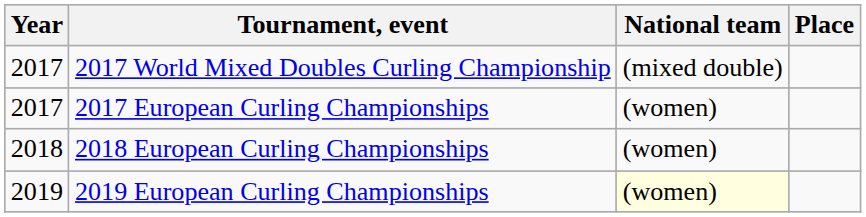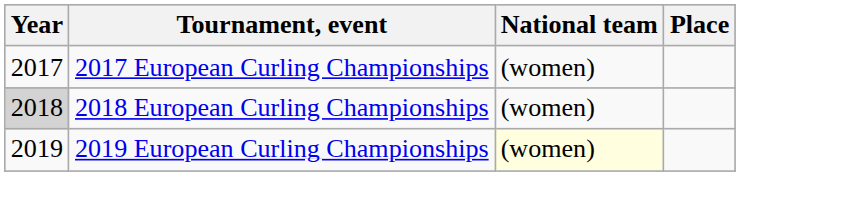 <table class="wikitable">
 <tr>
 <th scope="col">Year</th>
 <th scope="col">Tournament, event</th>
 <th scope="col">National team</th>
 <th scope="col">Place</th>
 </tr>
 <tr>
 <td>2017</td>
-<td><a href='#'>2017 World Mixed Doubles Curling Championship</a></td>
-<td> (mixed double)</td>
-<td></td>
-</tr>
-<tr>
-<td>2017</td>
 <td><a href='#'>2017 European Curling Championships</a></td>
 <td> (women)</td>
 <td></td>
 </tr>
 <tr>
-<td>2018</td>
+<td style="background: lightgrey;">2018</td>
 <td><a href='#'>2018 European Curling Championships</a></td>
 <td> (women)</td>
 <td></td>
 </tr>
 <tr>
 <td>2019</td>
 <td><a href='#'>2019 European Curling Championships</a></td>
 <td style="background: lightyellow;"> (women)</td>
 <td></td>
 </tr>
 </table>
